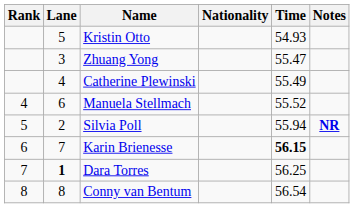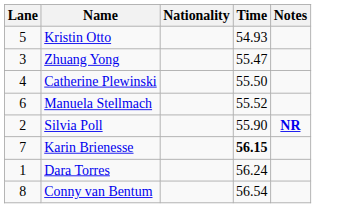 <table class="wikitable sortable" style="text-align:center">
 <tr>
-<th>Rank</th>
 <th>Lane</th>
 <th>Name</th>
 <th>Nationality</th>
 <th>Time</th>
 <th>Notes</th>
 </tr>
 <tr>
-<td></td>
 <td>5</td>
 <td align=left><a href='#'>Kristin Otto</a></td>
 <td align=left></td>
 <td>54.93</td>
 <td></td>
 </tr>
 <tr>
-<td></td>
 <td>3</td>
 <td align=left><a href='#'>Zhuang Yong</a></td>
 <td align=left></td>
 <td>55.47</td>
 <td></td>
 </tr>
 <tr>
-<td></td>
 <td>4</td>
 <td align=left><a href='#'>Catherine Plewinski</a></td>
 <td align=left></td>
-<td>55.49</td>
+<td>55.50</td>
 <td></td>
 </tr>
 <tr>
-<td>4</td>
 <td>6</td>
 <td align=left><a href='#'>Manuela Stellmach</a></td>
 <td align=left></td>
 <td>55.52</td>
 <td></td>
 </tr>
 <tr>
-<td>5</td>
 <td>2</td>
 <td align=left><a href='#'>Silvia Poll</a></td>
 <td align=left></td>
-<td>55.94</td>
+<td>55.90</td>
 <td><strong><a href='#'>NR</a></strong></td>
 </tr>
 <tr>
-<td>6</td>
 <td>7</td>
 <td align=left><a href='#'>Karin Brienesse</a></td>
 <td align=left></td>
 <td><strong>56.15</strong></td>
 <td></td>
 </tr>
 <tr>
-<td>7</td>
-<td><strong>1</strong></td>
+<td>1</td>
 <td align=left><a href='#'>Dara Torres</a></td>
 <td align=left></td>
-<td>56.25</td>
+<td>56.24</td>
 <td></td>
 </tr>
 <tr>
-<td>8</td>
 <td>8</td>
 <td align=left><a href='#'>Conny van Bentum</a></td>
 <td align=left></td>
 <td>56.54</td>
 <td></td>
 </tr>
 </table>
